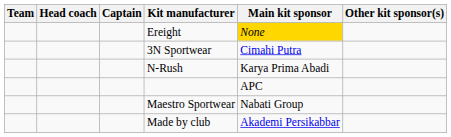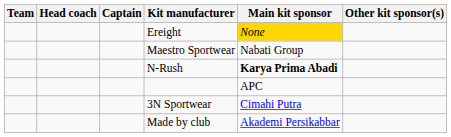 <table class="wikitable">
 <tr>
 <th>Team</th>
 <th>Head coach</th>
 <th>Captain</th>
 <th class="nowrap">Kit manufacturer</th>
 <th>Main kit sponsor</th>
 <th>Other kit sponsor(s)</th>
 </tr>
 <tr>
 <td></td>
 <td></td>
 <td></td>
 <td> Ereight</td>
 <td style="background: gold;"><em>None</em></td>
 <td></td>
 </tr>
 <tr>
 <td></td>
 <td></td>
 <td></td>
-<td> 3N Sportwear</td>
-<td><a href='#'>Cimahi Putra</a></td>
+<td> Maestro Sportwear</td>
+<td>Nabati Group</td>
 <td></td>
 </tr>
 <tr>
 <td></td>
 <td></td>
 <td></td>
 <td> N-Rush</td>
-<td>Karya Prima Abadi</td>
+<td><strong>Karya Prima Abadi</strong></td>
 <td></td>
 </tr>
 <tr>
 <td></td>
 <td></td>
 <td></td>
 <td></td>
 <td>APC</td>
 <td></td>
 </tr>
 <tr>
 <td></td>
 <td></td>
 <td></td>
-<td> Maestro Sportwear</td>
-<td>Nabati Group</td>
+<td> 3N Sportwear</td>
+<td><a href='#'>Cimahi Putra</a></td>
 <td></td>
 </tr>
 <tr>
 <td></td>
 <td></td>
 <td></td>
 <td> Made by club</td>
 <td><a href='#'>Akademi Persikabbar</a></td>
 <td></td>
 </tr>
 </table>
